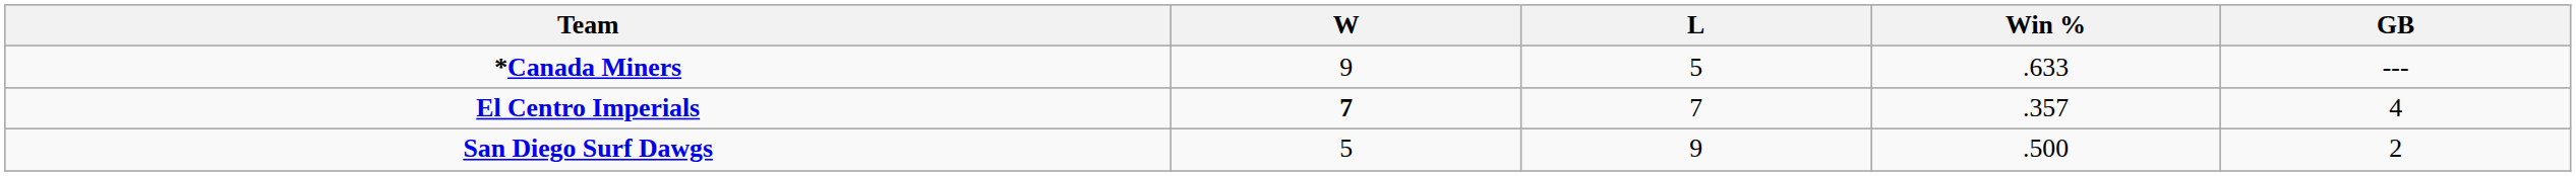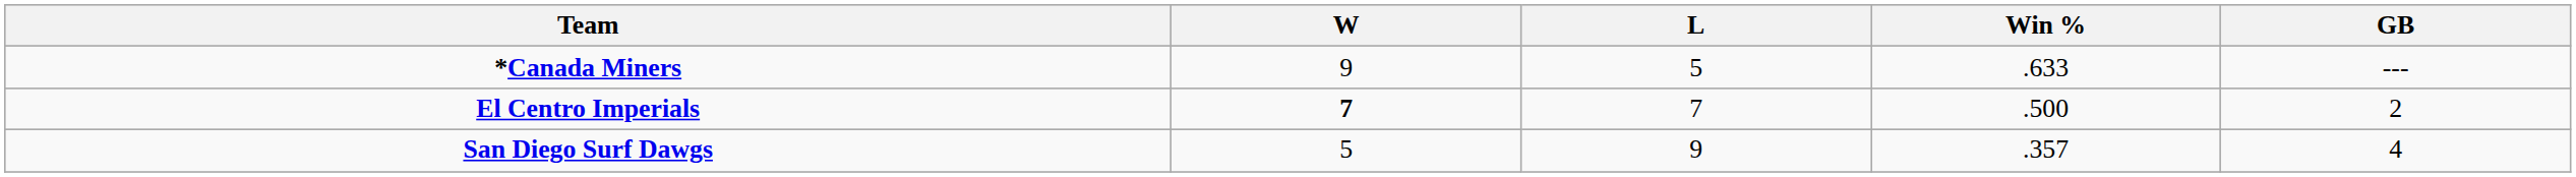 <table class="wikitable">
 <tr>
 <th bgcolor="#DDDDFF" width="10%">Team</th>
 <th bgcolor="#DDDDFF" width="3%">W</th>
 <th bgcolor="#DDDDFF" width="3%">L</th>
 <th bgcolor="#DDDDFF" width="3%">Win %</th>
 <th bgcolor="#DDDDFF" width="3%">GB</th>
 </tr>
 <tr>
 <td align=center><strong>*<a href='#'>Canada Miners</a></strong></td>
 <td align=center>9</td>
 <td align=center>5</td>
 <td align=center>.633</td>
 <td align=center>---</td>
 </tr>
 <tr>
 <td align=center><strong><a href='#'>El Centro Imperials</a></strong></td>
 <td align=center><strong>7</strong></td>
 <td align=center>7</td>
-<td align=center>.357</td>
-<td align=center>4</td>
+<td align=center>.500</td>
+<td align=center>2</td>
 </tr>
 <tr>
 <td align=center><strong><a href='#'>San Diego Surf Dawgs</a></strong></td>
 <td align=center>5</td>
 <td align=center>9</td>
-<td align=center>.500</td>
-<td align=center>2</td>
+<td align=center>.357</td>
+<td align=center>4</td>
 </tr>
 </table>
